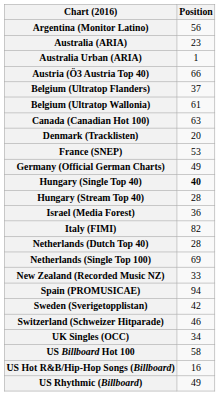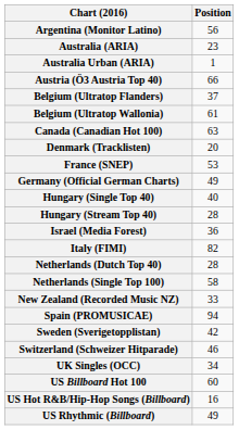 <table class="wikitable plainrowheaders sortable" style="text-align:center">
 <tr>
 <th scope="col">Chart (2016)</th>
 <th scope="col">Position</th>
 </tr>
 <tr>
 <th scope="row">Argentina (Monitor Latino)</th>
 <td>56</td>
 </tr>
 <tr>
 <th scope="row">Australia (ARIA)</th>
 <td>23</td>
 </tr>
 <tr>
 <th scope="row">Australia Urban (ARIA)</th>
 <td>1</td>
 </tr>
 <tr>
 <th scope="row">Austria (Ö3 Austria Top 40)</th>
 <td>66</td>
 </tr>
 <tr>
 <th scope="row">Belgium (Ultratop Flanders)</th>
 <td>37</td>
 </tr>
 <tr>
 <th scope="row">Belgium (Ultratop Wallonia)</th>
 <td>61</td>
 </tr>
 <tr>
 <th scope="row">Canada (Canadian Hot 100)</th>
 <td>63</td>
 </tr>
 <tr>
 <th scope="row">Denmark (Tracklisten)</th>
 <td>20</td>
 </tr>
 <tr>
 <th scope="row">France (SNEP)</th>
 <td>53</td>
 </tr>
 <tr>
 <th scope="row">Germany (Official German Charts)</th>
 <td>49</td>
 </tr>
 <tr>
 <th scope="row">Hungary (Single Top 40)</th>
-<td><strong>40</strong></td>
+<td>40</td>
 </tr>
 <tr>
 <th scope="row">Hungary (Stream Top 40)</th>
 <td>28</td>
 </tr>
 <tr>
 <th scope="row">Israel (Media Forest)</th>
 <td>36</td>
 </tr>
 <tr>
 <th scope="row">Italy (FIMI)</th>
 <td>82</td>
 </tr>
 <tr>
 <th scope="row">Netherlands (Dutch Top 40)</th>
 <td>28</td>
 </tr>
 <tr>
 <th scope="row">Netherlands (Single Top 100)</th>
-<td>69</td>
+<td>58</td>
 </tr>
 <tr>
 <th scope="row">New Zealand (Recorded Music NZ)</th>
 <td>33</td>
 </tr>
 <tr>
 <th scope="row">Spain (PROMUSICAE)</th>
 <td>94</td>
 </tr>
 <tr>
 <th scope="row">Sweden (Sverigetopplistan)</th>
 <td>42</td>
 </tr>
 <tr>
 <th scope="row">Switzerland (Schweizer Hitparade)</th>
 <td>46</td>
 </tr>
 <tr>
 <th scope="row">UK Singles (OCC)</th>
 <td>34</td>
 </tr>
 <tr>
 <th scope="row">US <em>Billboard</em> Hot 100</th>
-<td>58</td>
+<td>60</td>
 </tr>
 <tr>
 <th scope="row">US Hot R&B/Hip-Hop Songs (<em>Billboard</em>)</th>
 <td>16</td>
 </tr>
 <tr>
 <th scope="row">US Rhythmic (<em>Billboard</em>)</th>
 <td align="center">49</td>
 </tr>
 </table>
